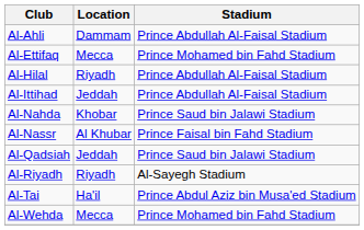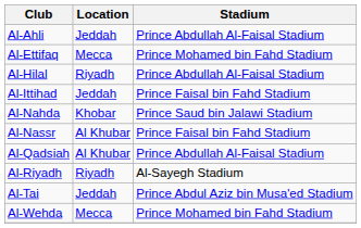 <table class="wikitable sortable">
 <tr>
 <th>Club</th>
 <th>Location</th>
 <th>Stadium</th>
 </tr>
 <tr>
 <td><a href='#'>Al-Ahli</a></td>
-<td><a href='#'>Dammam</a></td>
+<td><a href='#'>Jeddah</a></td>
 <td><a href='#'>Prince Abdullah Al-Faisal Stadium</a></td>
 </tr>
 <tr>
 <td><a href='#'>Al-Ettifaq</a></td>
 <td><a href='#'>Mecca</a></td>
 <td><a href='#'>Prince Mohamed bin Fahd Stadium</a></td>
 </tr>
 <tr>
 <td><a href='#'>Al-Hilal</a></td>
 <td><a href='#'>Riyadh</a></td>
 <td><a href='#'>Prince Abdullah Al-Faisal Stadium</a></td>
 </tr>
 <tr>
 <td><a href='#'>Al-Ittihad</a></td>
 <td><a href='#'>Jeddah</a></td>
-<td><a href='#'>Prince Abdullah Al-Faisal Stadium</a></td>
+<td><a href='#'>Prince Faisal bin Fahd Stadium</a></td>
 </tr>
 <tr>
 <td><a href='#'>Al-Nahda</a></td>
 <td><a href='#'>Khobar</a></td>
 <td><a href='#'>Prince Saud bin Jalawi Stadium</a></td>
 </tr>
 <tr>
 <td><a href='#'>Al-Nassr</a></td>
 <td><a href='#'>Al Khubar</a></td>
 <td><a href='#'>Prince Faisal bin Fahd Stadium</a></td>
 </tr>
 <tr>
 <td><a href='#'>Al-Qadsiah</a></td>
-<td><a href='#'>Jeddah</a></td>
-<td><a href='#'>Prince Saud bin Jalawi Stadium</a></td>
+<td><a href='#'>Al Khubar</a></td>
+<td><a href='#'>Prince Abdullah Al-Faisal Stadium</a></td>
 </tr>
 <tr>
 <td><a href='#'>Al-Riyadh</a></td>
 <td><a href='#'>Riyadh</a></td>
 <td>Al-Sayegh Stadium</td>
 </tr>
 <tr>
 <td><a href='#'>Al-Tai</a></td>
-<td><a href='#'>Ha'il</a></td>
+<td><a href='#'>Jeddah</a></td>
 <td><a href='#'>Prince Abdul Aziz bin Musa'ed Stadium</a></td>
 </tr>
 <tr>
 <td><a href='#'>Al-Wehda</a></td>
 <td><a href='#'>Mecca</a></td>
 <td><a href='#'>Prince Mohamed bin Fahd Stadium</a></td>
 </tr>
 <tr>
 </tr>
 </table>
